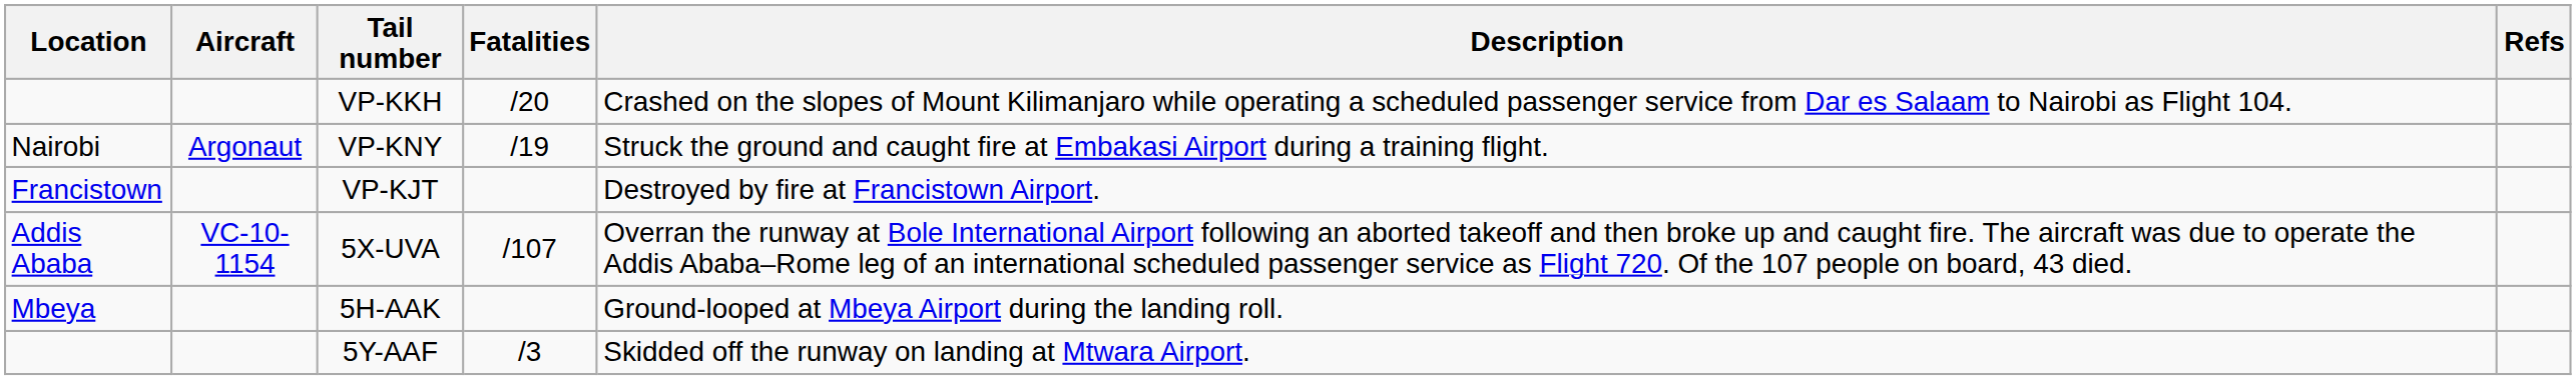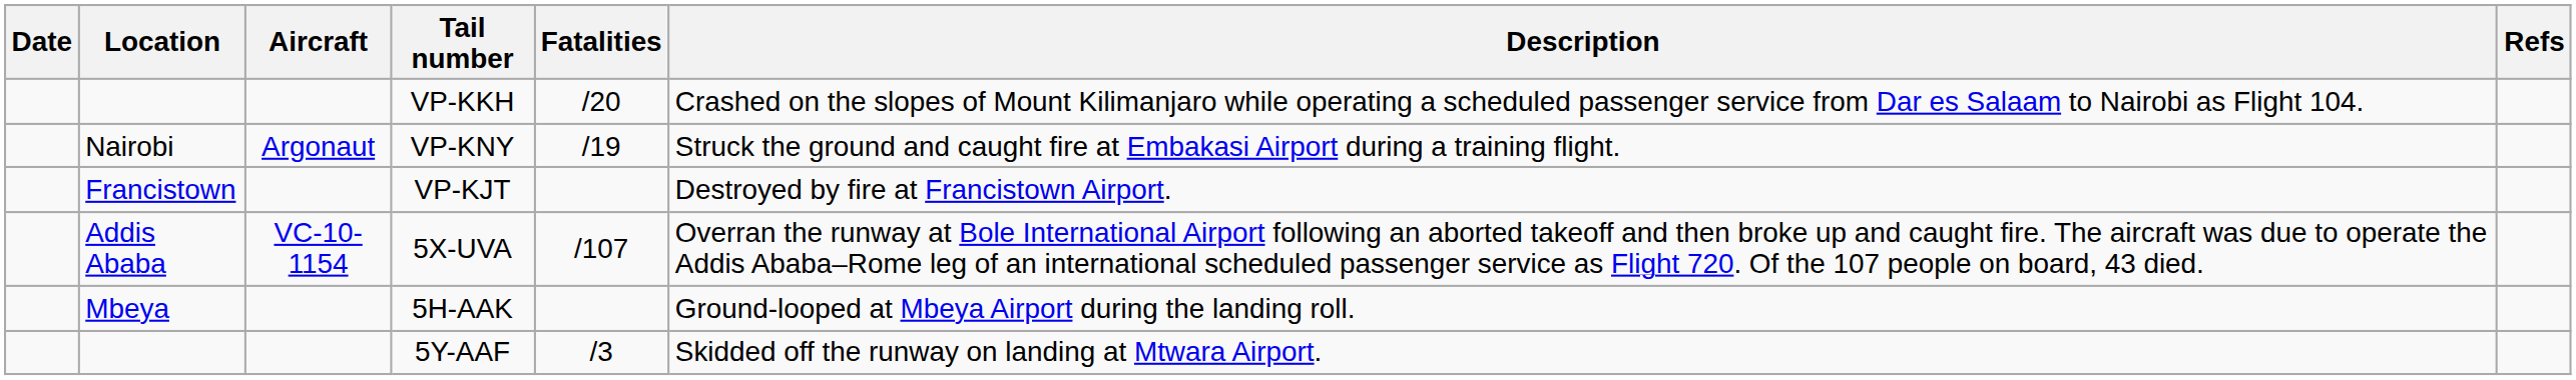 <table class="wikitable sortable toccolours" border="1" cellpadding="3" style="border-collapse:collapse; font-size: 85%">
 <tr>
+<th>Date</th>
 <th>Location</th>
 <th>Aircraft</th>
 <th>Tail number</th>
 <th>Fatalities</th>
 <th class="unsortable">Description</th>
 <th class="unsortable">Refs</th>
 </tr>
 <tr>
+<td align=center></td>
 <td></td>
 <td align=center></td>
 <td align=center>VP-KKH</td>
 <td align=center>/20</td>
 <td>Crashed on the slopes of Mount Kilimanjaro while operating a scheduled passenger service from <a href='#'>Dar es Salaam</a> to Nairobi as Flight 104.</td>
 <td align=center></td>
 </tr>
 <tr>
+<td align=center></td>
 <td>Nairobi</td>
 <td align=center><a href='#'>Argonaut</a></td>
 <td align=center>VP-KNY</td>
 <td align=center>/19</td>
 <td>Struck the ground and caught fire at <a href='#'>Embakasi Airport</a> during a training flight.</td>
 <td align=center></td>
 </tr>
 <tr>
+<td align=center></td>
 <td><a href='#'>Francistown</a></td>
 <td align=center></td>
 <td align=center>VP-KJT</td>
 <td></td>
 <td>Destroyed by fire at <a href='#'>Francistown Airport</a>.</td>
 <td align=center></td>
 </tr>
 <tr>
+<td align=center></td>
 <td><a href='#'>Addis Ababa</a></td>
 <td align=center><a href='#'>VC-10-1154</a></td>
 <td align=center>5X-UVA</td>
 <td align=center>/107</td>
 <td>Overran the runway at <a href='#'>Bole International Airport</a> following an aborted takeoff and then broke up and caught fire. The aircraft was due to operate the Addis Ababa–Rome leg of an international scheduled passenger service as <a href='#'>Flight 720</a>. Of the 107 people on board, 43 died.</td>
 <td align=center></td>
 </tr>
 <tr>
+<td align=center></td>
 <td><a href='#'>Mbeya</a></td>
 <td align=center></td>
 <td align=center>5H-AAK</td>
 <td align=center></td>
 <td>Ground-looped at <a href='#'>Mbeya Airport</a> during the landing roll.</td>
 <td align=center></td>
 </tr>
 <tr>
+<td align=center></td>
 <td></td>
 <td align=center></td>
 <td align=center>5Y-AAF</td>
 <td align=center>/3</td>
 <td>Skidded off the runway on landing at <a href='#'>Mtwara Airport</a>.</td>
 <td align=center></td>
 </tr>
 </table>
